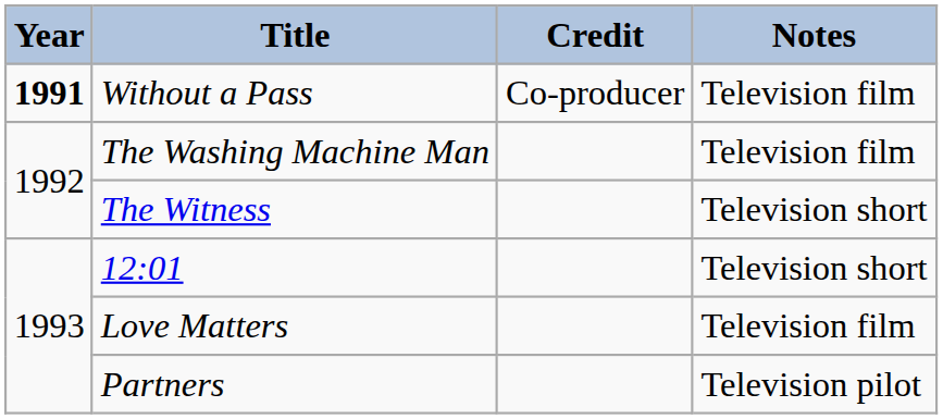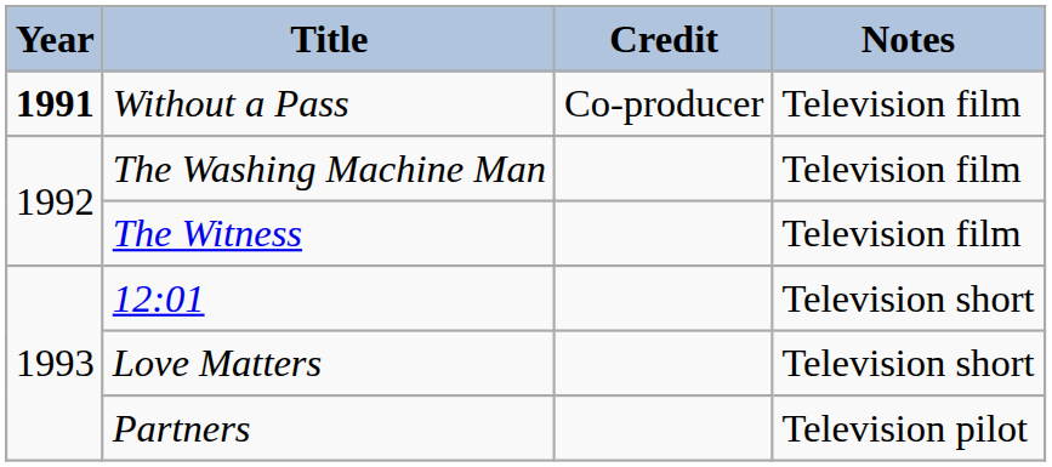 <table class="wikitable" style="font-size:95%;">
 <tr>
 <th style="background:#B0C4DE;">Year</th>
 <th style="background:#B0C4DE;">Title</th>
 <th style="background:#B0C4DE;">Credit</th>
 <th style="background:#B0C4DE;">Notes</th>
 </tr>
 <tr>
 <td><strong>1991</strong></td>
 <td><em>Without a Pass</em></td>
 <td>Co-producer</td>
 <td>Television film</td>
 </tr>
 <tr>
 <td rowspan=2>1992</td>
 <td><em>The Washing Machine Man</em></td>
 <td></td>
 <td>Television film</td>
 </tr>
 <tr>
 <td><em><a href='#'>The Witness</a></em></td>
 <td></td>
-<td>Television short</td>
+<td>Television film</td>
 </tr>
 <tr>
 <td rowspan=3>1993</td>
 <td><em><a href='#'>12:01</a></em></td>
 <td></td>
 <td>Television short</td>
 </tr>
 <tr>
 <td><em>Love Matters</em></td>
 <td></td>
-<td>Television film</td>
+<td>Television short</td>
 </tr>
 <tr>
 <td><em>Partners</em></td>
 <td></td>
 <td>Television pilot</td>
 </tr>
 </table>
